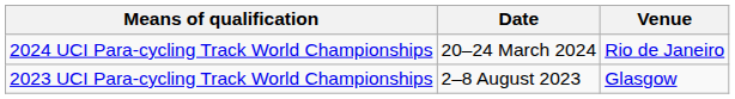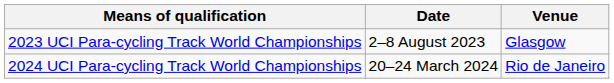 <table class="wikitable">
 <tr>
 <th>Means of qualification</th>
 <th>Date</th>
 <th>Venue</th>
 </tr>
 <tr>
+<td><a href='#'>2023 UCI Para-cycling Track World Championships</a></td>
+<td>2–8 August 2023</td>
+<td> <a href='#'>Glasgow</a></td>
+</tr>
+<tr>
 <td><a href='#'>2024 UCI Para-cycling Track World Championships</a></td>
 <td>20–24 March 2024</td>
 <td> <a href='#'>Rio de Janeiro</a></td>
 </tr>
-<tr>
-<td><a href='#'>2023 UCI Para-cycling Track World Championships</a></td>
-<td>2–8 August 2023</td>
-<td> <a href='#'>Glasgow</a></td>
-</tr>
 </table>
